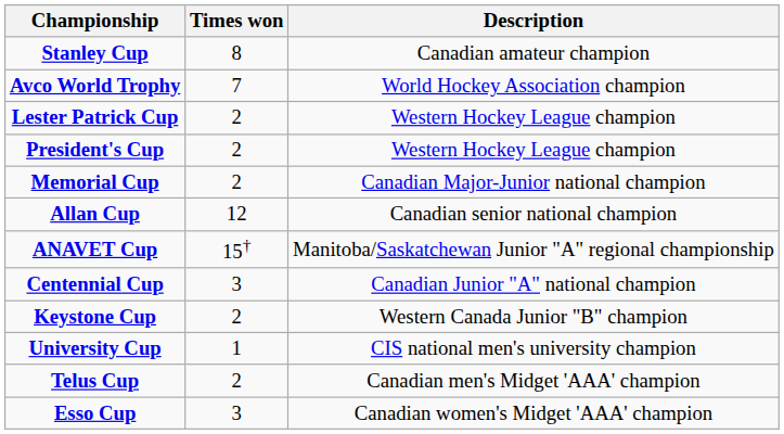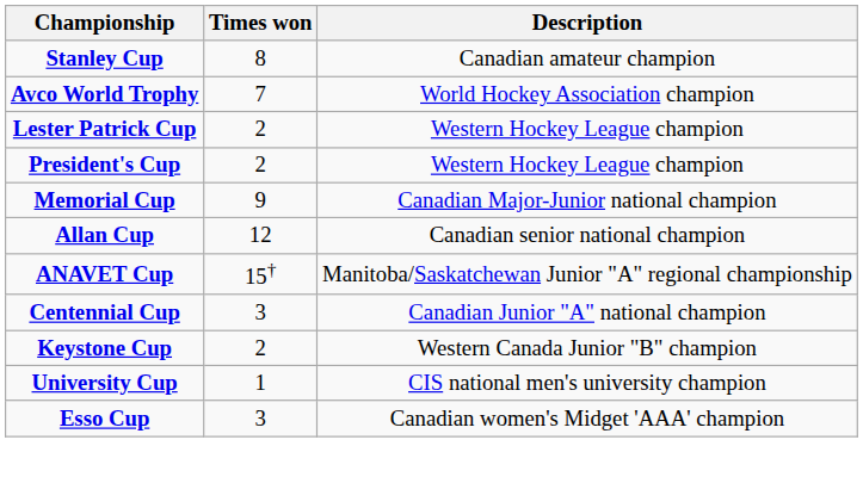 <table class="wikitable" style="text-align:center;">
 <tr>
 <th>Championship</th>
 <th>Times won</th>
 <th>Description</th>
 </tr>
 <tr>
 <td><strong><a href='#'>Stanley Cup</a></strong></td>
 <td>8</td>
 <td>Canadian amateur champion</td>
 </tr>
 <tr>
 <td><strong><a href='#'>Avco World Trophy</a></strong></td>
 <td>7</td>
 <td><a href='#'>World Hockey Association</a> champion</td>
 </tr>
 <tr>
 <td><strong><a href='#'>Lester Patrick Cup</a></strong></td>
 <td>2</td>
 <td><a href='#'>Western Hockey League</a> champion</td>
 </tr>
 <tr>
 <td><strong><a href='#'>President's Cup</a></strong></td>
 <td>2</td>
 <td><a href='#'>Western Hockey League</a> champion</td>
 </tr>
 <tr>
 <td><strong><a href='#'>Memorial Cup</a></strong></td>
-<td>2</td>
+<td>9</td>
 <td><a href='#'>Canadian Major-Junior</a> national champion</td>
 </tr>
 <tr>
 <td><strong><a href='#'>Allan Cup</a></strong></td>
 <td>12</td>
 <td>Canadian senior national champion</td>
 </tr>
 <tr>
 <td><strong><a href='#'>ANAVET Cup</a></strong></td>
 <td>15<sup>†</sup></td>
 <td>Manitoba/<a href='#'>Saskatchewan</a> Junior "A" regional championship</td>
 </tr>
 <tr>
 <td><strong><a href='#'>Centennial Cup</a></strong></td>
 <td>3</td>
 <td><a href='#'>Canadian Junior "A"</a> national champion</td>
 </tr>
 <tr>
 <td><strong><a href='#'>Keystone Cup</a></strong></td>
 <td>2</td>
 <td>Western Canada Junior "B" champion</td>
 </tr>
 <tr>
 <td><strong><a href='#'>University Cup</a></strong></td>
 <td>1</td>
 <td><a href='#'>CIS</a> national men's university champion</td>
 </tr>
 <tr>
-<td><strong><a href='#'>Telus Cup</a></strong></td>
-<td>2</td>
-<td>Canadian men's Midget 'AAA' champion</td>
-</tr>
-<tr>
 <td><strong><a href='#'>Esso Cup</a></strong></td>
 <td>3</td>
 <td>Canadian women's Midget 'AAA' champion</td>
 </tr>
 </table>
